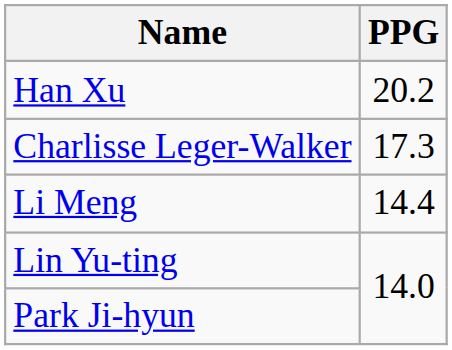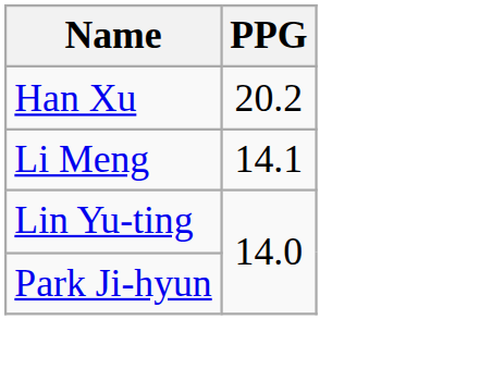 <table class=wikitable>
 <tr>
 <th>Name</th>
 <th>PPG</th>
 </tr>
 <tr>
 <td> <a href='#'>Han Xu</a></td>
 <td align=center>20.2</td>
 </tr>
 <tr>
-<td> <a href='#'>Charlisse Leger-Walker</a></td>
-<td align=center>17.3</td>
-</tr>
-<tr>
 <td> <a href='#'>Li Meng</a></td>
-<td align=center>14.4</td>
+<td align=center>14.1</td>
 </tr>
 <tr>
 <td> <a href='#'>Lin Yu-ting</a></td>
 <td align=center rowspan=2>14.0</td>
 </tr>
 <tr>
 <td> <a href='#'>Park Ji-hyun</a></td>
 </tr>
 </table>
